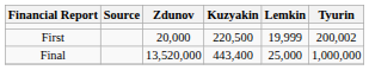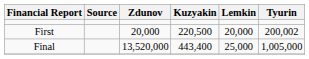 <table class="wikitable" style="text-align:center; font-size:90%; line-height:14px">
 <tr>
 <th>Financial Report</th>
 <th>Source</th>
 <th>Zdunov</th>
 <th>Kuzyakin</th>
 <th>Lemkin</th>
 <th>Tyurin</th>
 </tr>
 <tr>
 <td></td>
 <td></td>
 <td bgcolor=></td>
 <td bgcolor=></td>
 <td bgcolor=></td>
 <td bgcolor=></td>
 </tr>
 <tr align=center>
 <td>First</td>
 <td></td>
 <td>20,000</td>
 <td>220,500</td>
-<td>19,999</td>
+<td>20,000</td>
 <td>200,002</td>
 </tr>
 <tr>
 <td>Final</td>
 <td></td>
 <td>13,520,000</td>
 <td>443,400</td>
 <td>25,000</td>
-<td>1,000,000</td>
+<td>1,005,000</td>
 </tr>
 <tr>
 </tr>
 </table>
